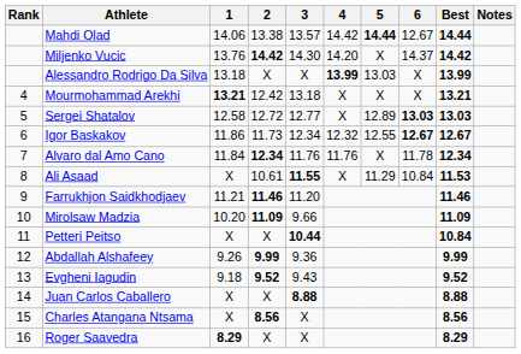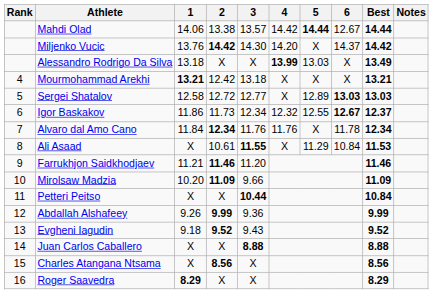 <table class="wikitable sortable" style="text-align:center">
 <tr>
 <th>Rank</th>
 <th>Athlete</th>
 <th>1</th>
 <th>2</th>
 <th>3</th>
 <th>4</th>
 <th>5</th>
 <th>6</th>
 <th>Best</th>
 <th>Notes</th>
 </tr>
 <tr>
 <td></td>
 <td style="text-align:left"><a href='#'>Mahdi Olad</a><br></td>
 <td>14.06</td>
 <td>13.38</td>
 <td>13.57</td>
 <td>14.42</td>
 <td><strong>14.44</strong></td>
 <td>12.67</td>
 <td><strong>14.44</strong></td>
 <td></td>
 </tr>
 <tr>
 <td></td>
 <td style="text-align:left"><a href='#'>Miljenko Vucic</a><br></td>
 <td>13.76</td>
 <td><strong>14.42</strong></td>
 <td>14.30</td>
 <td>14.20</td>
 <td>X</td>
 <td>14.37</td>
 <td><strong>14.42</strong></td>
 <td></td>
 </tr>
 <tr>
 <td></td>
 <td style="text-align:left"><a href='#'>Alessandro Rodrigo Da Silva</a><br></td>
 <td>13.18</td>
 <td>X</td>
 <td>X</td>
 <td><strong>13.99</strong></td>
 <td>13.03</td>
 <td>X</td>
-<td><strong>13.99</strong></td>
+<td><strong>13.49</strong></td>
 <td></td>
 </tr>
 <tr>
 <td>4</td>
 <td style="text-align:left"><a href='#'>Mourmohammad Arekhi</a><br></td>
 <td><strong>13.21</strong></td>
 <td>12.42</td>
 <td>13.18</td>
 <td>X</td>
 <td>X</td>
 <td>X</td>
 <td><strong>13.21</strong></td>
 <td></td>
 </tr>
 <tr>
 <td>5</td>
 <td style="text-align:left"><a href='#'>Sergei Shatalov</a><br></td>
 <td>12.58</td>
 <td>12.72</td>
 <td>12.77</td>
 <td>X</td>
 <td>12.89</td>
 <td><strong>13.03</strong></td>
 <td><strong>13.03</strong></td>
 <td></td>
 </tr>
 <tr>
 <td>6</td>
 <td style="text-align:left"><a href='#'>Igor Baskakov</a><br></td>
 <td>11.86</td>
 <td>11.73</td>
 <td>12.34</td>
 <td>12.32</td>
 <td>12.55</td>
 <td><strong>12.67</strong></td>
-<td><strong>12.67</strong></td>
+<td><strong>12.37</strong></td>
 <td></td>
 </tr>
 <tr>
 <td>7</td>
 <td style="text-align:left"><a href='#'>Alvaro dal Amo Cano</a><br></td>
 <td>11.84</td>
 <td><strong>12.34</strong></td>
 <td>11.76</td>
 <td>11.76</td>
 <td>X</td>
 <td>11.78</td>
 <td><strong>12.34</strong></td>
 <td></td>
 </tr>
 <tr>
 <td>8</td>
 <td style="text-align:left"><a href='#'>Ali Asaad</a><br></td>
 <td>X</td>
 <td>10.61</td>
 <td><strong>11.55</strong></td>
 <td>X</td>
 <td>11.29</td>
 <td>10.84</td>
 <td><strong>11.53</strong></td>
 <td></td>
 </tr>
 <tr>
 <td>9</td>
 <td style="text-align:left"><a href='#'>Farrukhjon Saidkhodjaev</a><br></td>
 <td>11.21</td>
 <td><strong>11.46</strong></td>
 <td>11.20</td>
 <td colspan=3></td>
 <td><strong>11.46</strong></td>
 <td></td>
 </tr>
 <tr>
 <td>10</td>
 <td style="text-align:left"><a href='#'>Mirolsaw Madzia</a><br></td>
 <td>10.20</td>
 <td><strong>11.09</strong></td>
 <td>9.66</td>
 <td colspan=3></td>
 <td><strong>11.09</strong></td>
 <td></td>
 </tr>
 <tr>
 <td>11</td>
 <td style="text-align:left"><a href='#'>Petteri Peitso</a><br></td>
 <td>X</td>
 <td>X</td>
 <td><strong>10.44</strong></td>
 <td colspan=3></td>
 <td><strong>10.84</strong></td>
 <td></td>
 </tr>
 <tr>
 <td>12</td>
 <td style="text-align:left"><a href='#'>Abdallah Alshafeey</a><br></td>
 <td>9.26</td>
 <td><strong>9.99</strong></td>
 <td>9.36</td>
 <td colspan=3></td>
 <td><strong>9.99</strong></td>
 <td></td>
 </tr>
 <tr>
 <td>13</td>
 <td style="text-align:left"><a href='#'>Evgheni Iagudin</a><br></td>
 <td>9.18</td>
 <td><strong>9.52</strong></td>
 <td>9.43</td>
 <td colspan=3></td>
 <td><strong>9.52</strong></td>
 <td></td>
 </tr>
 <tr>
 <td>14</td>
 <td style="text-align:left"><a href='#'>Juan Carlos Caballero</a><br></td>
 <td>X</td>
 <td>X</td>
 <td><strong>8.88</strong></td>
 <td colspan=3></td>
 <td><strong>8.88</strong></td>
 <td></td>
 </tr>
 <tr>
 <td>15</td>
 <td style="text-align:left"><a href='#'>Charles Atangana Ntsama</a><br></td>
 <td>X</td>
 <td><strong>8.56</strong></td>
 <td>X</td>
 <td colspan=3></td>
 <td><strong>8.56</strong></td>
 <td></td>
 </tr>
 <tr>
 <td>16</td>
 <td style="text-align:left"><a href='#'>Roger Saavedra</a><br></td>
 <td><strong>8.29</strong></td>
 <td>X</td>
 <td>X</td>
 <td colspan=3></td>
 <td><strong>8.29</strong></td>
 <td></td>
 </tr>
 </table>
